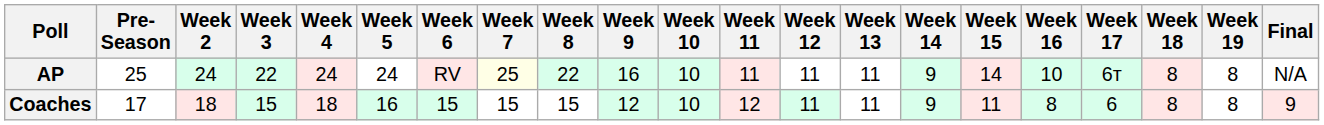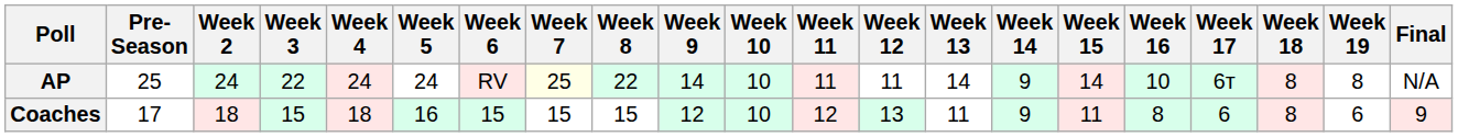 <table class="wikitable" style="white-space:nowrap;font-size:90%">
 <tr>
 <th>Poll</th>
 <th>Pre-<br>Season</th>
 <th>Week<br>2</th>
 <th>Week<br>3</th>
 <th>Week<br>4</th>
 <th>Week<br>5</th>
 <th>Week<br>6</th>
 <th>Week<br>7</th>
 <th>Week<br>8</th>
 <th>Week<br>9</th>
 <th>Week<br>10</th>
 <th>Week<br>11</th>
 <th>Week<br>12</th>
 <th>Week<br>13</th>
 <th>Week<br>14</th>
 <th>Week<br>15</th>
 <th>Week<br>16</th>
 <th>Week<br>17</th>
 <th>Week<br>18</th>
 <th>Week<br>19</th>
 <th>Final</th>
 </tr>
 <tr style="text-align:center;">
 <th>AP</th>
 <td style="background:#FFF;">25</td>
 <td style="background:#D8FFEB;">24</td>
 <td style="background:#D8FFEB;">22</td>
 <td style="background:#FFE6E6;">24</td>
 <td style="background:#FFF;">24</td>
 <td style="background:#FFE6E6;">RV</td>
 <td style="background:#FFFFE6;">25</td>
 <td style="background:#D8FFEB;">22</td>
-<td style="background:#D8FFEB;">16</td>
+<td style="background:#D8FFEB;">14</td>
 <td style="background:#D8FFEB;">10</td>
 <td style="background:#FFE6E6;">11</td>
 <td style="background:#FFF;">11</td>
-<td style="background:#FFF;">11</td>
+<td style="background:#FFF;">14</td>
 <td style="background:#D8FFEB;">9</td>
 <td style="background:#FFE6E6;">14</td>
 <td style="background:#D8FFEB;">10</td>
 <td style="background:#D8FFEB;">6т</td>
 <td style="background:#FFE6E6;">8</td>
 <td style="background:#FFF;">8</td>
 <td style="background:#FFF;">N/A</td>
 </tr>
 <tr style="text-align:center;">
 <th>Coaches</th>
 <td style="background:#FFF;">17</td>
 <td style="background:#FFE6E6;">18</td>
 <td style="background:#D8FFEB;">15</td>
 <td style="background:#FFE6E6;">18</td>
 <td style="background:#D8FFEB;">16</td>
 <td style="background:#D8FFEB;">15</td>
 <td style="background:#FFF;">15</td>
 <td style="background:#FFF;">15</td>
 <td style="background:#D8FFEB;">12</td>
 <td style="background:#D8FFEB;">10</td>
 <td style="background:#FFE6E6;">12</td>
-<td style="background:#D8FFEB;">11</td>
+<td style="background:#D8FFEB;">13</td>
 <td style="background:#FFF;">11</td>
 <td style="background:#D8FFEB;">9</td>
 <td style="background:#FFE6E6;">11</td>
 <td style="background:#D8FFEB;">8</td>
 <td style="background:#D8FFEB;">6</td>
 <td style="background:#FFE6E6;">8</td>
-<td style="background:#FFF;">8</td>
+<td style="background:#FFF;">6</td>
 <td style="background:#FFE6E6;">9</td>
 </tr>
 </table>
